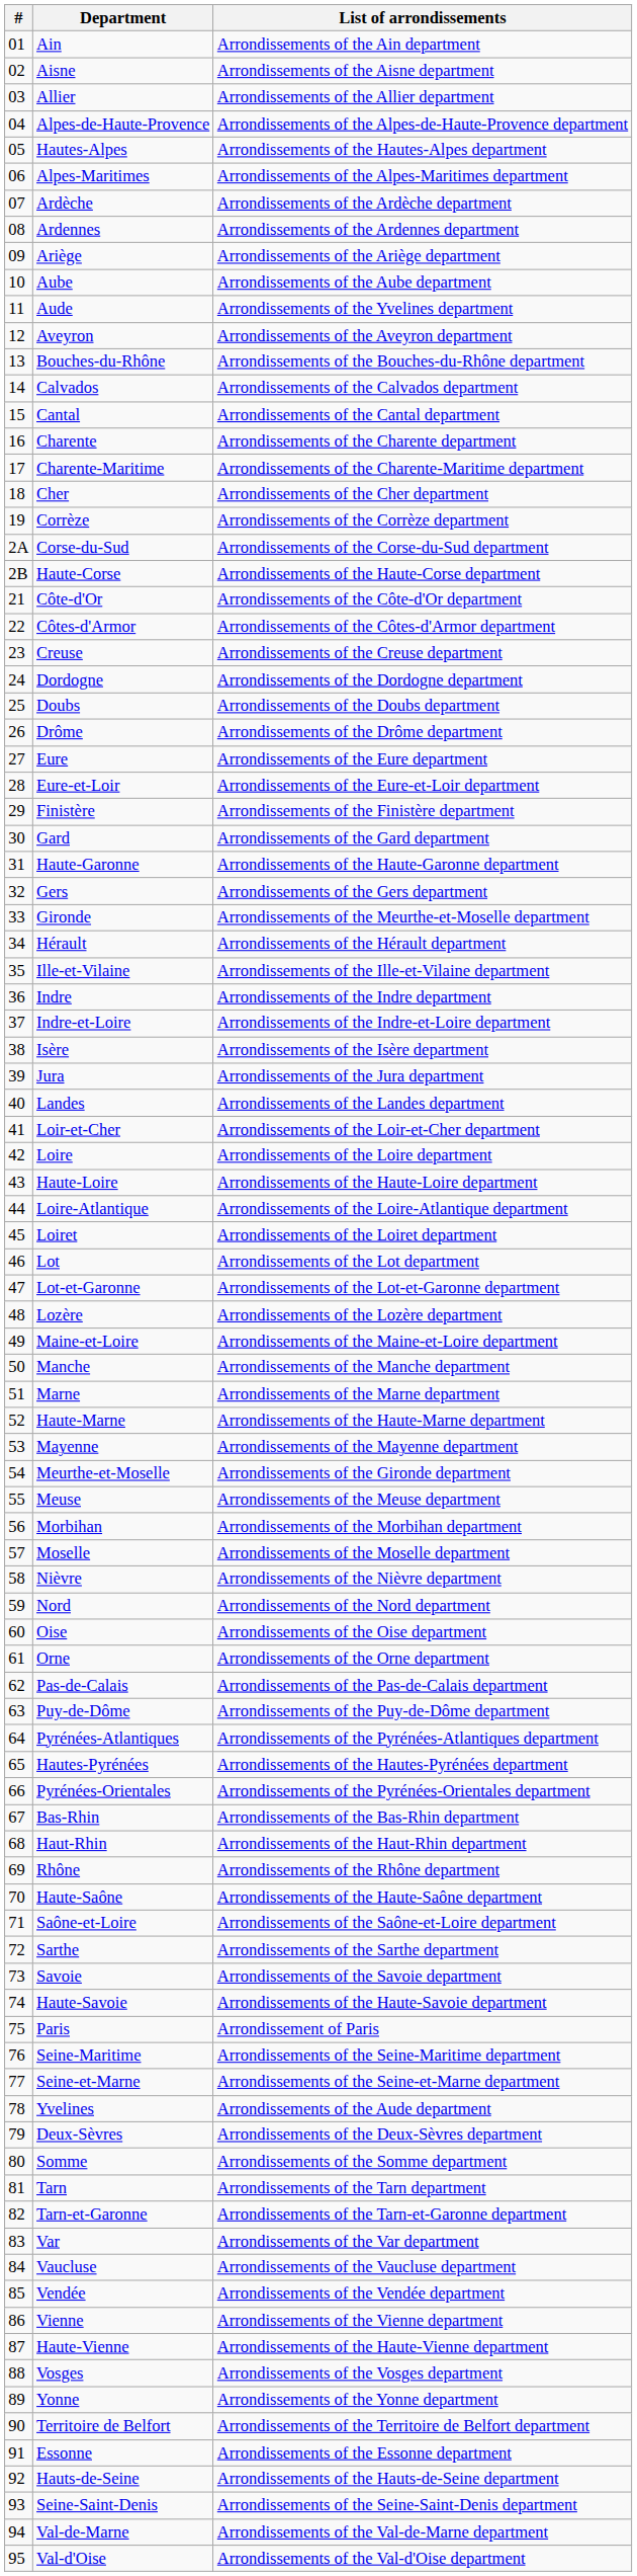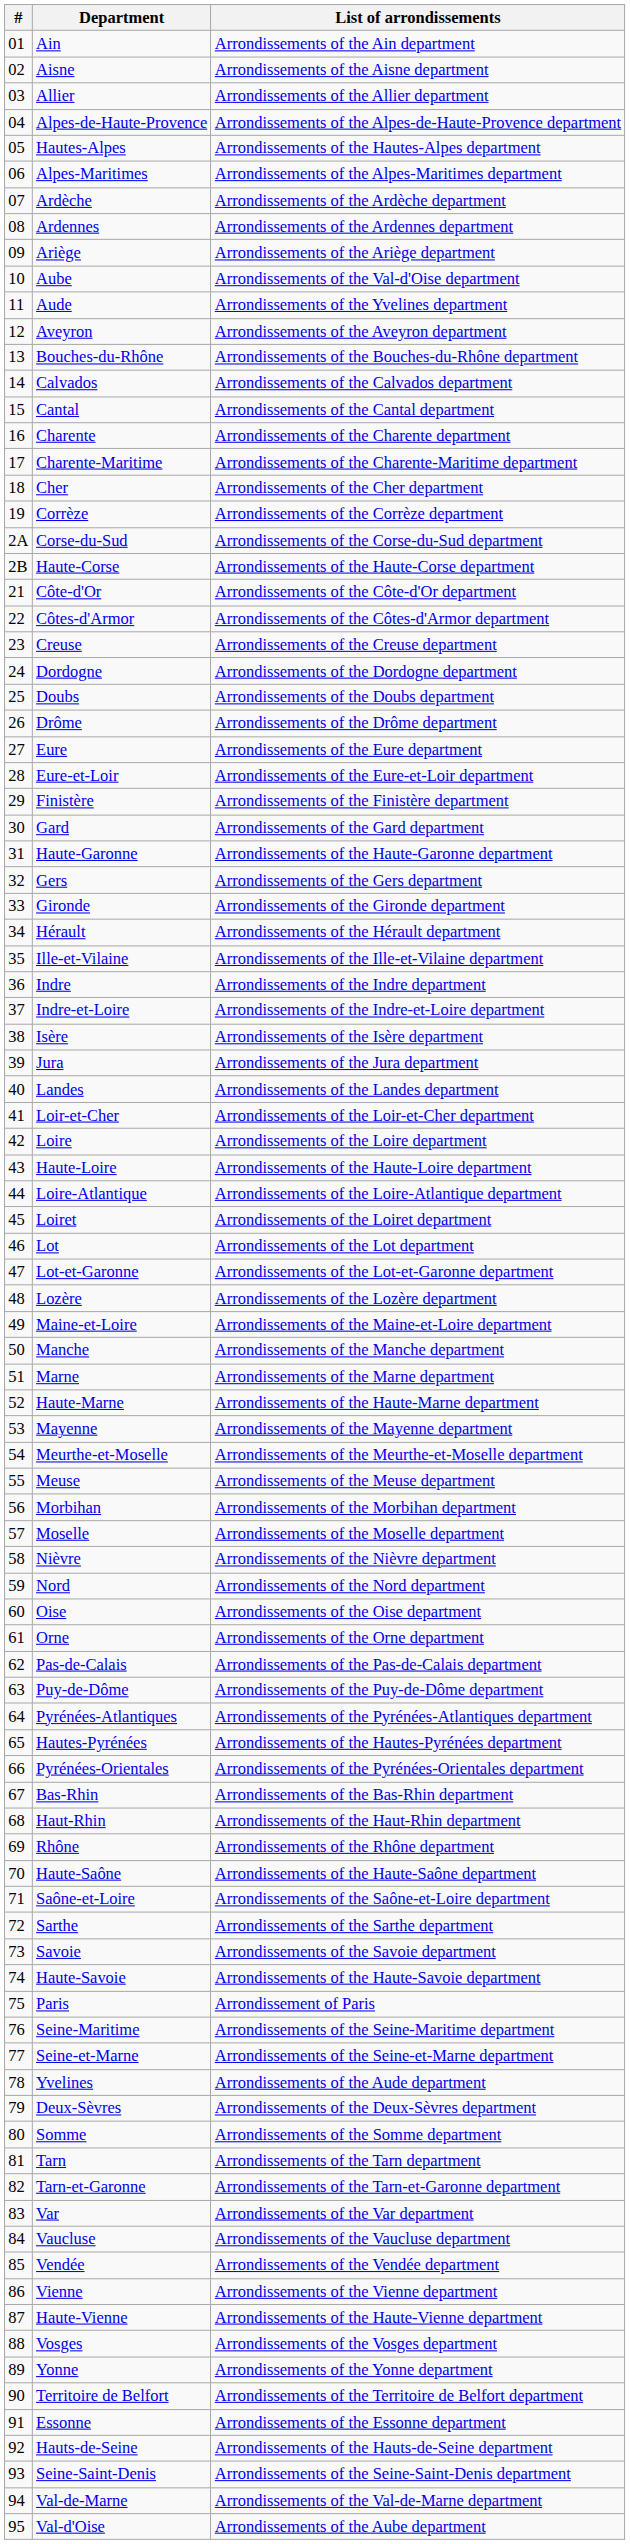 <table class="wikitable">
 <tr>
 <th>#</th>
 <th>Department</th>
 <th>List of arrondissements</th>
 </tr>
 <tr>
 <td>01</td>
 <td><a href='#'>Ain</a></td>
 <td><a href='#'>Arrondissements of the Ain department</a></td>
 </tr>
 <tr>
 <td>02</td>
 <td><a href='#'>Aisne</a></td>
 <td><a href='#'>Arrondissements of the Aisne department</a></td>
 </tr>
 <tr>
 <td>03</td>
 <td><a href='#'>Allier</a></td>
 <td><a href='#'>Arrondissements of the Allier department</a></td>
 </tr>
 <tr>
 <td>04</td>
 <td><a href='#'>Alpes-de-Haute-Provence</a></td>
 <td><a href='#'>Arrondissements of the Alpes-de-Haute-Provence department</a></td>
 </tr>
 <tr>
 <td>05</td>
 <td><a href='#'>Hautes-Alpes</a></td>
 <td><a href='#'>Arrondissements of the Hautes-Alpes department</a></td>
 </tr>
 <tr>
 <td>06</td>
 <td><a href='#'>Alpes-Maritimes</a></td>
 <td><a href='#'>Arrondissements of the Alpes-Maritimes department</a></td>
 </tr>
 <tr>
 <td>07</td>
 <td><a href='#'>Ardèche</a></td>
 <td><a href='#'>Arrondissements of the Ardèche department</a></td>
 </tr>
 <tr>
 <td>08</td>
 <td><a href='#'>Ardennes</a></td>
 <td><a href='#'>Arrondissements of the Ardennes department</a></td>
 </tr>
 <tr>
 <td>09</td>
 <td><a href='#'>Ariège</a></td>
 <td><a href='#'>Arrondissements of the Ariège department</a></td>
 </tr>
 <tr>
 <td>10</td>
 <td><a href='#'>Aube</a></td>
-<td><a href='#'>Arrondissements of the Aube department</a></td>
+<td><a href='#'>Arrondissements of the Val-d'Oise department</a></td>
 </tr>
 <tr>
 <td>11</td>
 <td><a href='#'>Aude</a></td>
 <td><a href='#'>Arrondissements of the Yvelines department</a></td>
 </tr>
 <tr>
 <td>12</td>
 <td><a href='#'>Aveyron</a></td>
 <td><a href='#'>Arrondissements of the Aveyron department</a></td>
 </tr>
 <tr>
 <td>13</td>
 <td><a href='#'>Bouches-du-Rhône</a></td>
 <td><a href='#'>Arrondissements of the Bouches-du-Rhône department</a></td>
 </tr>
 <tr>
 <td>14</td>
 <td><a href='#'>Calvados</a></td>
 <td><a href='#'>Arrondissements of the Calvados department</a></td>
 </tr>
 <tr>
 <td>15</td>
 <td><a href='#'>Cantal</a></td>
 <td><a href='#'>Arrondissements of the Cantal department</a></td>
 </tr>
 <tr>
 <td>16</td>
 <td><a href='#'>Charente</a></td>
 <td><a href='#'>Arrondissements of the Charente department</a></td>
 </tr>
 <tr>
 <td>17</td>
 <td><a href='#'>Charente-Maritime</a></td>
 <td><a href='#'>Arrondissements of the Charente-Maritime department</a></td>
 </tr>
 <tr>
 <td>18</td>
 <td><a href='#'>Cher</a></td>
 <td><a href='#'>Arrondissements of the Cher department</a></td>
 </tr>
 <tr>
 <td>19</td>
 <td><a href='#'>Corrèze</a></td>
 <td><a href='#'>Arrondissements of the Corrèze department</a></td>
 </tr>
 <tr>
 <td>2A</td>
 <td><a href='#'>Corse-du-Sud</a></td>
 <td><a href='#'>Arrondissements of the Corse-du-Sud department</a></td>
 </tr>
 <tr>
 <td>2B</td>
 <td><a href='#'>Haute-Corse</a></td>
 <td><a href='#'>Arrondissements of the Haute-Corse department</a></td>
 </tr>
 <tr>
 <td>21</td>
 <td><a href='#'>Côte-d'Or</a></td>
 <td><a href='#'>Arrondissements of the Côte-d'Or department</a></td>
 </tr>
 <tr>
 <td>22</td>
 <td><a href='#'>Côtes-d'Armor</a></td>
 <td><a href='#'>Arrondissements of the Côtes-d'Armor department</a></td>
 </tr>
 <tr>
 <td>23</td>
 <td><a href='#'>Creuse</a></td>
 <td><a href='#'>Arrondissements of the Creuse department</a></td>
 </tr>
 <tr>
 <td>24</td>
 <td><a href='#'>Dordogne</a></td>
 <td><a href='#'>Arrondissements of the Dordogne department</a></td>
 </tr>
 <tr>
 <td>25</td>
 <td><a href='#'>Doubs</a></td>
 <td><a href='#'>Arrondissements of the Doubs department</a></td>
 </tr>
 <tr>
 <td>26</td>
 <td><a href='#'>Drôme</a></td>
 <td><a href='#'>Arrondissements of the Drôme department</a></td>
 </tr>
 <tr>
 <td>27</td>
 <td><a href='#'>Eure</a></td>
 <td><a href='#'>Arrondissements of the Eure department</a></td>
 </tr>
 <tr>
 <td>28</td>
 <td><a href='#'>Eure-et-Loir</a></td>
 <td><a href='#'>Arrondissements of the Eure-et-Loir department</a></td>
 </tr>
 <tr>
 <td>29</td>
 <td><a href='#'>Finistère</a></td>
 <td><a href='#'>Arrondissements of the Finistère department</a></td>
 </tr>
 <tr>
 <td>30</td>
 <td><a href='#'>Gard</a></td>
 <td><a href='#'>Arrondissements of the Gard department</a></td>
 </tr>
 <tr>
 <td>31</td>
 <td><a href='#'>Haute-Garonne</a></td>
 <td><a href='#'>Arrondissements of the Haute-Garonne department</a></td>
 </tr>
 <tr>
 <td>32</td>
 <td><a href='#'>Gers</a></td>
 <td><a href='#'>Arrondissements of the Gers department</a></td>
 </tr>
 <tr>
 <td>33</td>
 <td><a href='#'>Gironde</a></td>
-<td><a href='#'>Arrondissements of the Meurthe-et-Moselle department</a></td>
+<td><a href='#'>Arrondissements of the Gironde department</a></td>
 </tr>
 <tr>
 <td>34</td>
 <td><a href='#'>Hérault</a></td>
 <td><a href='#'>Arrondissements of the Hérault department</a></td>
 </tr>
 <tr>
 <td>35</td>
 <td><a href='#'>Ille-et-Vilaine</a></td>
 <td><a href='#'>Arrondissements of the Ille-et-Vilaine department</a></td>
 </tr>
 <tr>
 <td>36</td>
 <td><a href='#'>Indre</a></td>
 <td><a href='#'>Arrondissements of the Indre department</a></td>
 </tr>
 <tr>
 <td>37</td>
 <td><a href='#'>Indre-et-Loire</a></td>
 <td><a href='#'>Arrondissements of the Indre-et-Loire department</a></td>
 </tr>
 <tr>
 <td>38</td>
 <td><a href='#'>Isère</a></td>
 <td><a href='#'>Arrondissements of the Isère department</a></td>
 </tr>
 <tr>
 <td>39</td>
 <td><a href='#'>Jura</a></td>
 <td><a href='#'>Arrondissements of the Jura department</a></td>
 </tr>
 <tr>
 <td>40</td>
 <td><a href='#'>Landes</a></td>
 <td><a href='#'>Arrondissements of the Landes department</a></td>
 </tr>
 <tr>
 <td>41</td>
 <td><a href='#'>Loir-et-Cher</a></td>
 <td><a href='#'>Arrondissements of the Loir-et-Cher department</a></td>
 </tr>
 <tr>
 <td>42</td>
 <td><a href='#'>Loire</a></td>
 <td><a href='#'>Arrondissements of the Loire department</a></td>
 </tr>
 <tr>
 <td>43</td>
 <td><a href='#'>Haute-Loire</a></td>
 <td><a href='#'>Arrondissements of the Haute-Loire department</a></td>
 </tr>
 <tr>
 <td>44</td>
 <td><a href='#'>Loire-Atlantique</a></td>
 <td><a href='#'>Arrondissements of the Loire-Atlantique department</a></td>
 </tr>
 <tr>
 <td>45</td>
 <td><a href='#'>Loiret</a></td>
 <td><a href='#'>Arrondissements of the Loiret department</a></td>
 </tr>
 <tr>
 <td>46</td>
 <td><a href='#'>Lot</a></td>
 <td><a href='#'>Arrondissements of the Lot department</a></td>
 </tr>
 <tr>
 <td>47</td>
 <td><a href='#'>Lot-et-Garonne</a></td>
 <td><a href='#'>Arrondissements of the Lot-et-Garonne department</a></td>
 </tr>
 <tr>
 <td>48</td>
 <td><a href='#'>Lozère</a></td>
 <td><a href='#'>Arrondissements of the Lozère department</a></td>
 </tr>
 <tr>
 <td>49</td>
 <td><a href='#'>Maine-et-Loire</a></td>
 <td><a href='#'>Arrondissements of the Maine-et-Loire department</a></td>
 </tr>
 <tr>
 <td>50</td>
 <td><a href='#'>Manche</a></td>
 <td><a href='#'>Arrondissements of the Manche department</a></td>
 </tr>
 <tr>
 <td>51</td>
 <td><a href='#'>Marne</a></td>
 <td><a href='#'>Arrondissements of the Marne department</a></td>
 </tr>
 <tr>
 <td>52</td>
 <td><a href='#'>Haute-Marne</a></td>
 <td><a href='#'>Arrondissements of the Haute-Marne department</a></td>
 </tr>
 <tr>
 <td>53</td>
 <td><a href='#'>Mayenne</a></td>
 <td><a href='#'>Arrondissements of the Mayenne department</a></td>
 </tr>
 <tr>
 <td>54</td>
 <td><a href='#'>Meurthe-et-Moselle</a></td>
-<td><a href='#'>Arrondissements of the Gironde department</a></td>
+<td><a href='#'>Arrondissements of the Meurthe-et-Moselle department</a></td>
 </tr>
 <tr>
 <td>55</td>
 <td><a href='#'>Meuse</a></td>
 <td><a href='#'>Arrondissements of the Meuse department</a></td>
 </tr>
 <tr>
 <td>56</td>
 <td><a href='#'>Morbihan</a></td>
 <td><a href='#'>Arrondissements of the Morbihan department</a></td>
 </tr>
 <tr>
 <td>57</td>
 <td><a href='#'>Moselle</a></td>
 <td><a href='#'>Arrondissements of the Moselle department</a></td>
 </tr>
 <tr>
 <td>58</td>
 <td><a href='#'>Nièvre</a></td>
 <td><a href='#'>Arrondissements of the Nièvre department</a></td>
 </tr>
 <tr>
 <td>59</td>
 <td><a href='#'>Nord</a></td>
 <td><a href='#'>Arrondissements of the Nord department</a></td>
 </tr>
 <tr>
 <td>60</td>
 <td><a href='#'>Oise</a></td>
 <td><a href='#'>Arrondissements of the Oise department</a></td>
 </tr>
 <tr>
 <td>61</td>
 <td><a href='#'>Orne</a></td>
 <td><a href='#'>Arrondissements of the Orne department</a></td>
 </tr>
 <tr>
 <td>62</td>
 <td><a href='#'>Pas-de-Calais</a></td>
 <td><a href='#'>Arrondissements of the Pas-de-Calais department</a></td>
 </tr>
 <tr>
 <td>63</td>
 <td><a href='#'>Puy-de-Dôme</a></td>
 <td><a href='#'>Arrondissements of the Puy-de-Dôme department</a></td>
 </tr>
 <tr>
 <td>64</td>
 <td><a href='#'>Pyrénées-Atlantiques</a></td>
 <td><a href='#'>Arrondissements of the Pyrénées-Atlantiques department</a></td>
 </tr>
 <tr>
 <td>65</td>
 <td><a href='#'>Hautes-Pyrénées</a></td>
 <td><a href='#'>Arrondissements of the Hautes-Pyrénées department</a></td>
 </tr>
 <tr>
 <td>66</td>
 <td><a href='#'>Pyrénées-Orientales</a></td>
 <td><a href='#'>Arrondissements of the Pyrénées-Orientales department</a></td>
 </tr>
 <tr>
 <td>67</td>
 <td><a href='#'>Bas-Rhin</a></td>
 <td><a href='#'>Arrondissements of the Bas-Rhin department</a></td>
 </tr>
 <tr>
 <td>68</td>
 <td><a href='#'>Haut-Rhin</a></td>
 <td><a href='#'>Arrondissements of the Haut-Rhin department</a></td>
 </tr>
 <tr>
 <td>69</td>
 <td><a href='#'>Rhône</a></td>
 <td><a href='#'>Arrondissements of the Rhône department</a></td>
 </tr>
 <tr>
 <td>70</td>
 <td><a href='#'>Haute-Saône</a></td>
 <td><a href='#'>Arrondissements of the Haute-Saône department</a></td>
 </tr>
 <tr>
 <td>71</td>
 <td><a href='#'>Saône-et-Loire</a></td>
 <td><a href='#'>Arrondissements of the Saône-et-Loire department</a></td>
 </tr>
 <tr>
 <td>72</td>
 <td><a href='#'>Sarthe</a></td>
 <td><a href='#'>Arrondissements of the Sarthe department</a></td>
 </tr>
 <tr>
 <td>73</td>
 <td><a href='#'>Savoie</a></td>
 <td><a href='#'>Arrondissements of the Savoie department</a></td>
 </tr>
 <tr>
 <td>74</td>
 <td><a href='#'>Haute-Savoie</a></td>
 <td><a href='#'>Arrondissements of the Haute-Savoie department</a></td>
 </tr>
 <tr>
 <td>75</td>
 <td><a href='#'>Paris</a></td>
 <td><a href='#'>Arrondissement of Paris</a></td>
 </tr>
 <tr>
 <td>76</td>
 <td><a href='#'>Seine-Maritime</a></td>
 <td><a href='#'>Arrondissements of the Seine-Maritime department</a></td>
 </tr>
 <tr>
 <td>77</td>
 <td><a href='#'>Seine-et-Marne</a></td>
 <td><a href='#'>Arrondissements of the Seine-et-Marne department</a></td>
 </tr>
 <tr>
 <td>78</td>
 <td><a href='#'>Yvelines</a></td>
 <td><a href='#'>Arrondissements of the Aude department</a></td>
 </tr>
 <tr>
 <td>79</td>
 <td><a href='#'>Deux-Sèvres</a></td>
 <td><a href='#'>Arrondissements of the Deux-Sèvres department</a></td>
 </tr>
 <tr>
 <td>80</td>
 <td><a href='#'>Somme</a></td>
 <td><a href='#'>Arrondissements of the Somme department</a></td>
 </tr>
 <tr>
 <td>81</td>
 <td><a href='#'>Tarn</a></td>
 <td><a href='#'>Arrondissements of the Tarn department</a></td>
 </tr>
 <tr>
 <td>82</td>
 <td><a href='#'>Tarn-et-Garonne</a></td>
 <td><a href='#'>Arrondissements of the Tarn-et-Garonne department</a></td>
 </tr>
 <tr>
 <td>83</td>
 <td><a href='#'>Var</a></td>
 <td><a href='#'>Arrondissements of the Var department</a></td>
 </tr>
 <tr>
 <td>84</td>
 <td><a href='#'>Vaucluse</a></td>
 <td><a href='#'>Arrondissements of the Vaucluse department</a></td>
 </tr>
 <tr>
 <td>85</td>
 <td><a href='#'>Vendée</a></td>
 <td><a href='#'>Arrondissements of the Vendée department</a></td>
 </tr>
 <tr>
 <td>86</td>
 <td><a href='#'>Vienne</a></td>
 <td><a href='#'>Arrondissements of the Vienne department</a></td>
 </tr>
 <tr>
 <td>87</td>
 <td><a href='#'>Haute-Vienne</a></td>
 <td><a href='#'>Arrondissements of the Haute-Vienne department</a></td>
 </tr>
 <tr>
 <td>88</td>
 <td><a href='#'>Vosges</a></td>
 <td><a href='#'>Arrondissements of the Vosges department</a></td>
 </tr>
 <tr>
 <td>89</td>
 <td><a href='#'>Yonne</a></td>
 <td><a href='#'>Arrondissements of the Yonne department</a></td>
 </tr>
 <tr>
 <td>90</td>
 <td><a href='#'>Territoire de Belfort</a></td>
 <td><a href='#'>Arrondissements of the Territoire de Belfort department</a></td>
 </tr>
 <tr>
 <td>91</td>
 <td><a href='#'>Essonne</a></td>
 <td><a href='#'>Arrondissements of the Essonne department</a></td>
 </tr>
 <tr>
 <td>92</td>
 <td><a href='#'>Hauts-de-Seine</a></td>
 <td><a href='#'>Arrondissements of the Hauts-de-Seine department</a></td>
 </tr>
 <tr>
 <td>93</td>
 <td><a href='#'>Seine-Saint-Denis</a></td>
 <td><a href='#'>Arrondissements of the Seine-Saint-Denis department</a></td>
 </tr>
 <tr>
 <td>94</td>
 <td><a href='#'>Val-de-Marne</a></td>
 <td><a href='#'>Arrondissements of the Val-de-Marne department</a></td>
 </tr>
 <tr>
 <td>95</td>
 <td><a href='#'>Val-d'Oise</a></td>
-<td><a href='#'>Arrondissements of the Val-d'Oise department</a></td>
+<td><a href='#'>Arrondissements of the Aube department</a></td>
 </tr>
 </table>
